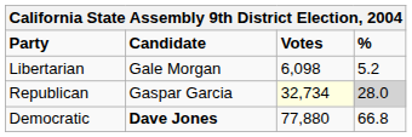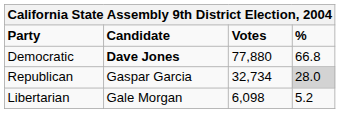 <table class="wikitable">
 <tr>
 <th colspan="4">California State Assembly 9th District Election, 2004</th>
 </tr>
 <tr>
 <td><strong>Party</strong></td>
 <td><strong>Candidate</strong></td>
 <td><strong>Votes</strong></td>
 <td><strong>%</strong></td>
 </tr>
 <tr>
+<td>Democratic</td>
+<td><strong>Dave Jones</strong></td>
+<td>77,880</td>
+<td>66.8</td>
+</tr>
+<tr>
+<td>Republican</td>
+<td>Gaspar Garcia</td>
+<td>32,734</td>
+<td style="background: lightgrey;">28.0</td>
+</tr>
+<tr>
 <td>Libertarian</td>
 <td>Gale Morgan</td>
 <td>6,098</td>
 <td>5.2</td>
 </tr>
-<tr>
-<td>Republican</td>
-<td>Gaspar Garcia</td>
-<td style="background: lightyellow;">32,734</td>
-<td style="background: lightgrey;">28.0</td>
-</tr>
-<tr>
-<td>Democratic</td>
-<td><strong>Dave Jones</strong></td>
-<td>77,880</td>
-<td>66.8</td>
-</tr>
 </table>
